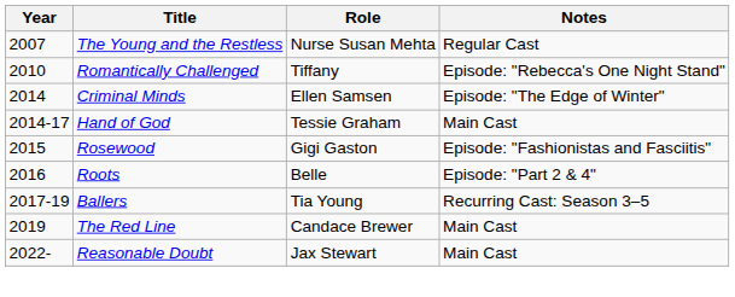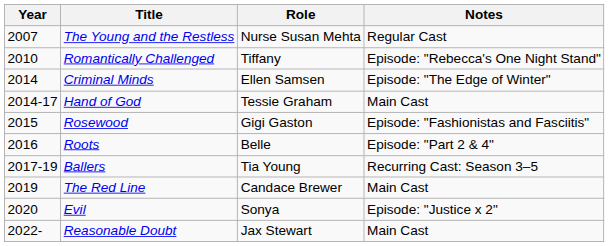 <table class="wikitable sortable">
 <tr>
 <th>Year</th>
 <th>Title</th>
 <th>Role</th>
 <th>Notes</th>
 </tr>
 <tr>
 <td>2007</td>
 <td><em><a href='#'>The Young and the Restless</a></em></td>
 <td>Nurse Susan Mehta</td>
 <td>Regular Cast</td>
 </tr>
 <tr>
 <td>2010</td>
 <td><em><a href='#'>Romantically Challenged</a></em></td>
 <td>Tiffany</td>
 <td>Episode: "Rebecca's One Night Stand"</td>
 </tr>
 <tr>
 <td>2014</td>
 <td><em><a href='#'>Criminal Minds</a></em></td>
 <td>Ellen Samsen</td>
 <td>Episode: "The Edge of Winter"</td>
 </tr>
 <tr>
 <td>2014-17</td>
 <td><em><a href='#'>Hand of God</a></em></td>
 <td>Tessie Graham</td>
 <td>Main Cast</td>
 </tr>
 <tr>
 <td>2015</td>
 <td><em><a href='#'>Rosewood</a></em></td>
 <td>Gigi Gaston</td>
 <td>Episode: "Fashionistas and Fasciitis"</td>
 </tr>
 <tr>
 <td>2016</td>
 <td><em><a href='#'>Roots</a></em></td>
 <td>Belle</td>
 <td>Episode: "Part 2 & 4"</td>
 </tr>
 <tr>
 <td>2017-19</td>
 <td><em><a href='#'>Ballers</a></em></td>
 <td>Tia Young</td>
 <td>Recurring Cast: Season 3–5</td>
 </tr>
 <tr>
 <td>2019</td>
 <td><em><a href='#'>The Red Line</a></em></td>
 <td>Candace Brewer</td>
 <td>Main Cast</td>
 </tr>
 <tr>
+<td>2020</td>
+<td><em><a href='#'>Evil</a></em></td>
+<td>Sonya</td>
+<td>Episode: "Justice x 2"</td>
+</tr>
+<tr>
 <td>2022-</td>
 <td><em><a href='#'>Reasonable Doubt</a></em></td>
 <td>Jax Stewart</td>
 <td>Main Cast</td>
 </tr>
 </table>
